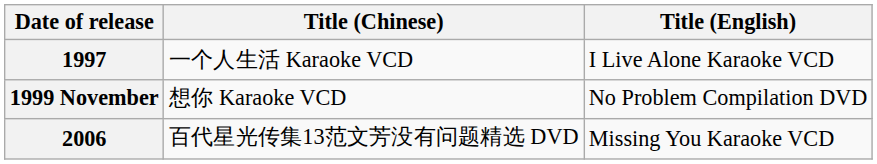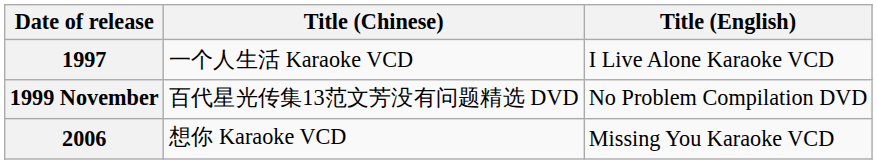 <table class="wikitable sortable">
 <tr>
 <th>Date of release</th>
 <th>Title (Chinese)</th>
 <th>Title (English)</th>
 </tr>
 <tr>
 <th>1997</th>
 <td>一个人生活 Karaoke VCD</td>
 <td>I Live Alone Karaoke VCD</td>
 </tr>
 <tr>
 <th>1999 November</th>
-<td>想你 Karaoke VCD</td>
+<td>百代星光传集13范文芳没有问题精选 DVD</td>
 <td>No Problem Compilation DVD</td>
 </tr>
 <tr>
 <th>2006</th>
-<td>百代星光传集13范文芳没有问题精选 DVD</td>
+<td>想你 Karaoke VCD</td>
 <td>Missing You Karaoke VCD</td>
 </tr>
 </table>
